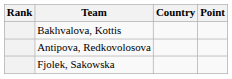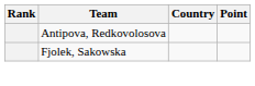 <table class="wikitable sortable">
 <tr>
 <th>Rank</th>
 <th>Team</th>
 <th>Country</th>
 <th>Point</th>
-</tr>
-<tr>
-<th></th>
-<td>Bakhvalova, Kottis</td>
-<td></td>
-<td></td>
 </tr>
 <tr>
 <th></th>
 <td>Antipova, Redkovolosova</td>
 <td></td>
 <td></td>
 </tr>
 <tr>
 <th></th>
 <td>Fjolek, Sakowska</td>
 <td></td>
 <td></td>
 </tr>
 </table>
